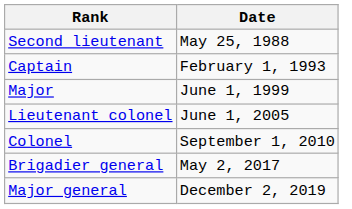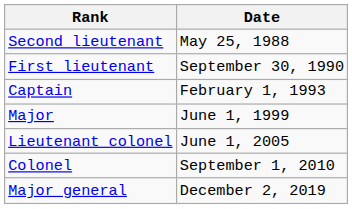 <table class="wikitable">
 <tr>
 <th>Rank</th>
 <th>Date</th>
 </tr>
 <tr>
 <td> <a href='#'>Second lieutenant</a></td>
 <td>May 25, 1988</td>
+</tr>
+<tr>
+<td> <a href='#'>First lieutenant</a></td>
+<td>September 30, 1990</td>
 </tr>
 <tr>
 <td> <a href='#'>Captain</a></td>
 <td>February 1, 1993</td>
 </tr>
 <tr>
 <td> <a href='#'>Major</a></td>
 <td>June 1, 1999</td>
 </tr>
 <tr>
 <td> <a href='#'>Lieutenant colonel</a></td>
 <td>June 1, 2005</td>
 </tr>
 <tr>
 <td> <a href='#'>Colonel</a></td>
 <td>September 1, 2010</td>
 </tr>
 <tr>
-<td> <a href='#'>Brigadier general</a></td>
-<td>May 2, 2017</td>
-</tr>
-<tr>
 <td> <a href='#'>Major general</a></td>
 <td>December 2, 2019</td>
 </tr>
 </table>
